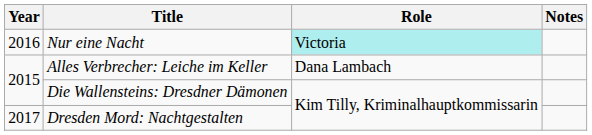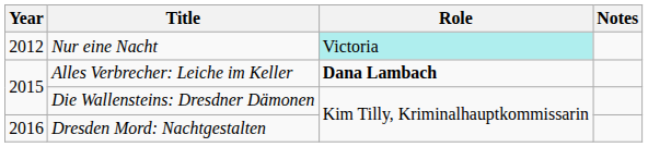 <table class="wikitable sortable">
 <tr>
 <th>Year</th>
 <th>Title</th>
 <th>Role</th>
 <th class="unsortable">Notes</th>
 </tr>
 <tr>
-<td>2016</td>
+<td>2012</td>
 <td><em>Nur eine Nacht</em></td>
 <td style="background: paleturquoise;">Victoria</td>
 <td></td>
 </tr>
 <tr>
 <td rowspan="2">2015</td>
 <td><em>Alles Verbrecher: Leiche im Keller</em></td>
-<td>Dana Lambach</td>
+<td><strong>Dana Lambach</strong></td>
 <td></td>
 </tr>
 <tr>
 <td><em>Die Wallensteins: Dresdner Dämonen</em></td>
 <td rowspan="2">Kim Tilly, Kriminalhauptkommissarin</td>
 <td></td>
 </tr>
 <tr>
-<td>2017</td>
+<td>2016</td>
 <td><em>Dresden Mord: Nachtgestalten</em></td>
 <td></td>
 </tr>
 </table>
